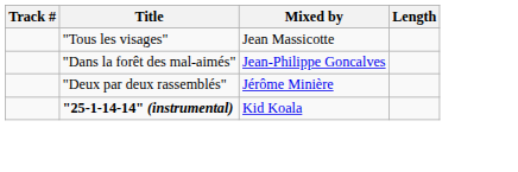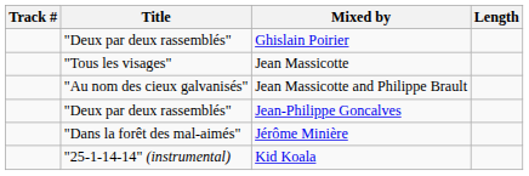 <table class="wikitable">
 <tr>
 <th>Track #</th>
 <th>Title</th>
 <th>Mixed by</th>
 <th>Length</th>
 </tr>
 <tr>
 <td></td>
+<td>"Deux par deux rassemblés"</td>
+<td><a href='#'>Ghislain Poirier</a></td>
+<td></td>
+</tr>
+<tr>
+<td></td>
 <td>"Tous les visages"</td>
 <td>Jean Massicotte</td>
 <td></td>
 </tr>
 <tr>
 <td></td>
-<td>"Dans la forêt des mal-aimés"</td>
+<td>"Au nom des cieux galvanisés"</td>
+<td>Jean Massicotte and Philippe Brault</td>
+<td></td>
+</tr>
+<tr>
+<td></td>
+<td>"Deux par deux rassemblés"</td>
 <td><a href='#'>Jean-Philippe Goncalves</a></td>
 <td></td>
 </tr>
 <tr>
 <td></td>
-<td>"Deux par deux rassemblés"</td>
+<td>"Dans la forêt des mal-aimés"</td>
 <td><a href='#'>Jérôme Minière</a></td>
 <td></td>
 </tr>
 <tr>
 <td></td>
-<td><strong>"25-1-14-14" <em>(instrumental)</em></strong></td>
+<td>"25-1-14-14" <em>(instrumental)</em></td>
 <td><a href='#'>Kid Koala</a></td>
 <td></td>
 </tr>
 </table>
